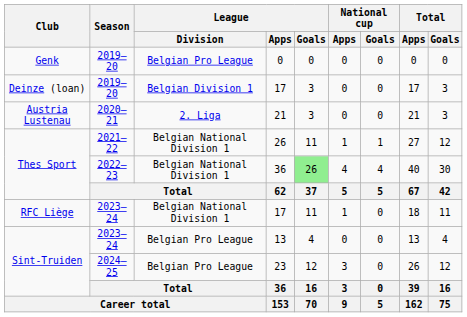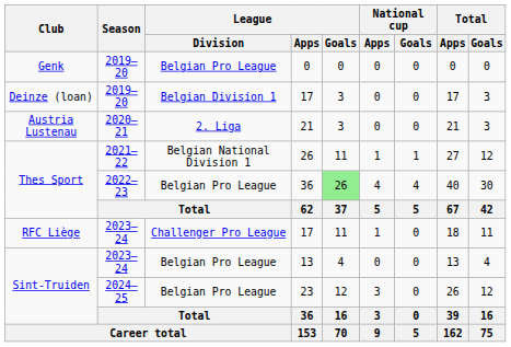 <table class="wikitable" style="text-align:center">
 <tr>
 <th rowspan="2">Club</th>
 <th rowspan="2">Season</th>
 <th colspan="3">League</th>
 <th colspan="2">National cup</th>
 <th colspan="2">Total</th>
 </tr>
 <tr>
 <th>Division</th>
 <th>Apps</th>
 <th>Goals</th>
 <th>Apps</th>
 <th>Goals</th>
 <th>Apps</th>
 <th>Goals</th>
 </tr>
 <tr>
 <td><a href='#'>Genk</a></td>
 <td><a href='#'>2019–20</a></td>
 <td><a href='#'>Belgian Pro League</a></td>
 <td>0</td>
 <td>0</td>
 <td>0</td>
 <td>0</td>
 <td>0</td>
 <td>0</td>
 </tr>
 <tr>
 <td><a href='#'>Deinze</a> (loan)</td>
 <td><a href='#'>2019–20</a></td>
 <td><a href='#'>Belgian Division 1</a></td>
 <td>17</td>
 <td>3</td>
 <td>0</td>
 <td>0</td>
 <td>17</td>
 <td>3</td>
 </tr>
 <tr>
 <td><a href='#'>Austria Lustenau</a></td>
 <td><a href='#'>2020–21</a></td>
 <td><a href='#'>2. Liga</a></td>
 <td>21</td>
 <td>3</td>
 <td>0</td>
 <td>0</td>
 <td>21</td>
 <td>3</td>
 </tr>
 <tr>
 <td rowspan="3"><a href='#'>Thes Sport</a></td>
 <td><a href='#'>2021–22</a></td>
 <td>Belgian National Division 1</td>
 <td>26</td>
 <td>11</td>
 <td>1</td>
 <td>1</td>
 <td>27</td>
 <td>12</td>
 </tr>
 <tr>
 <td><a href='#'>2022–23</a></td>
-<td>Belgian National Division 1</td>
+<td>Belgian Pro League</td>
 <td>36</td>
 <td style="background: lightgreen;">26</td>
 <td>4</td>
 <td>4</td>
 <td>40</td>
 <td>30</td>
 </tr>
 <tr>
 <th colspan="2">Total</th>
 <th>62</th>
 <th>37</th>
 <th>5</th>
 <th>5</th>
 <th>67</th>
 <th>42</th>
 </tr>
 <tr>
 <td><a href='#'>RFC Liège</a></td>
 <td><a href='#'>2023–24</a></td>
-<td>Belgian National Division 1</td>
+<td><a href='#'>Challenger Pro League</a></td>
 <td>17</td>
 <td>11</td>
 <td>1</td>
 <td>0</td>
 <td>18</td>
 <td>11</td>
 </tr>
 <tr>
 <td rowspan="3"><a href='#'>Sint-Truiden</a></td>
 <td><a href='#'>2023–24</a></td>
 <td>Belgian Pro League</td>
 <td>13</td>
 <td>4</td>
 <td>0</td>
 <td>0</td>
 <td>13</td>
 <td>4</td>
 </tr>
 <tr>
 <td><a href='#'>2024–25</a></td>
 <td>Belgian Pro League</td>
 <td>23</td>
 <td>12</td>
 <td>3</td>
 <td>0</td>
 <td>26</td>
 <td>12</td>
 </tr>
 <tr>
 <th colspan="2">Total</th>
 <th>36</th>
 <th>16</th>
 <th>3</th>
 <th>0</th>
 <th>39</th>
 <th>16</th>
 </tr>
 <tr>
 <th colspan="3">Career total</th>
 <th>153</th>
 <th>70</th>
 <th>9</th>
 <th>5</th>
 <th>162</th>
 <th>75</th>
 </tr>
 </table>
